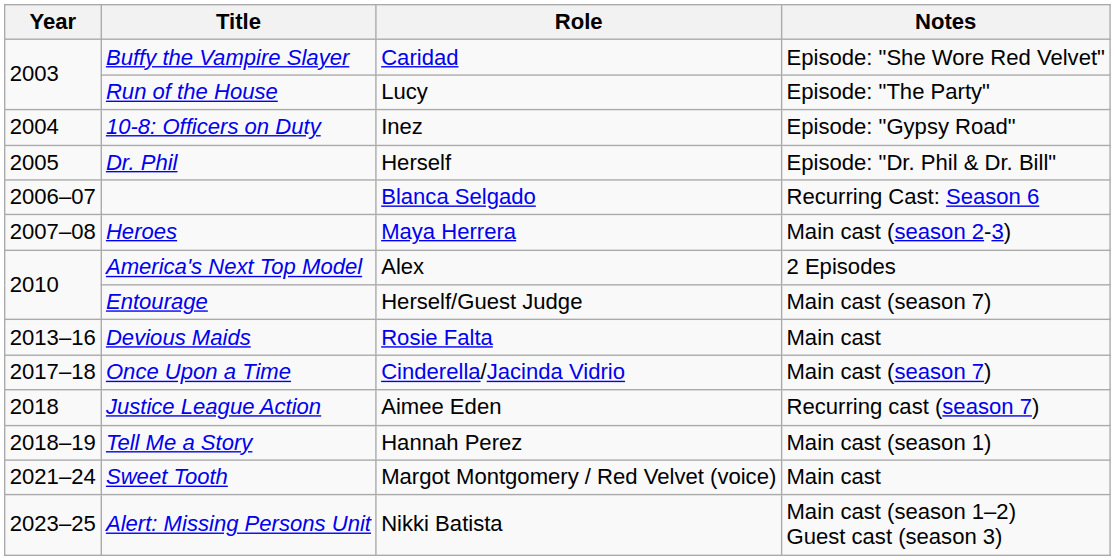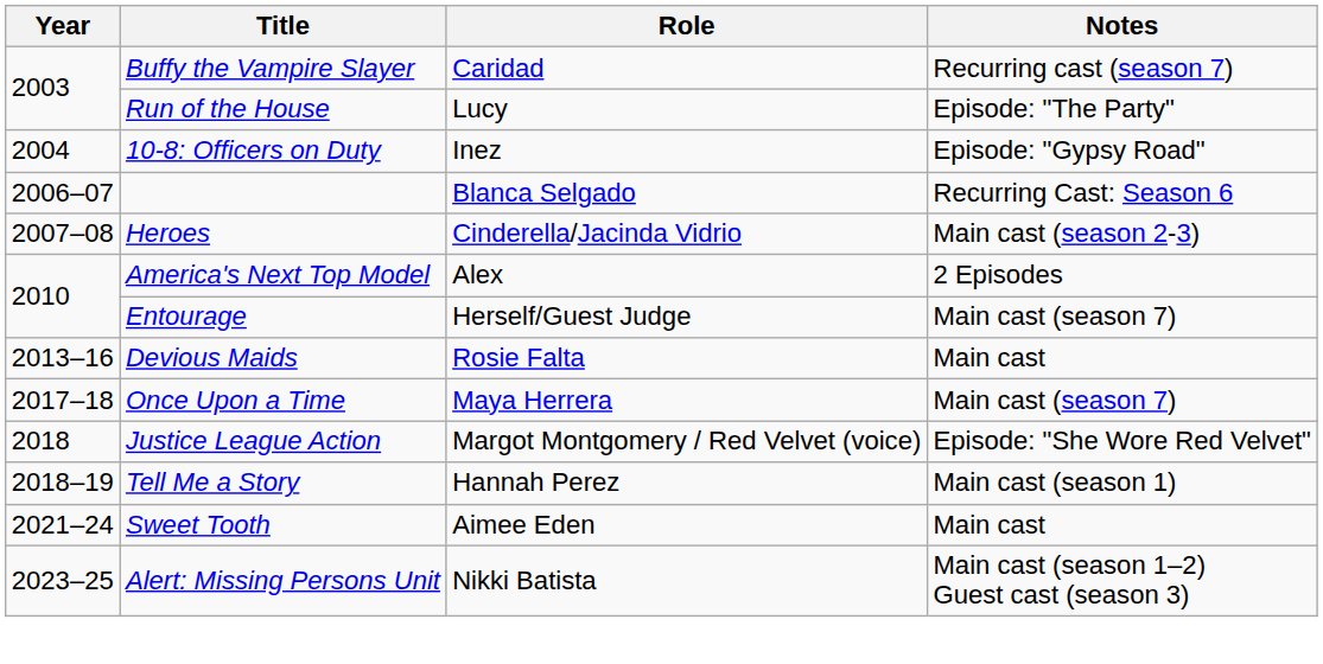 <table class="wikitable sortable">
 <tr>
 <th>Year</th>
 <th>Title</th>
 <th>Role</th>
 <th>Notes</th>
 </tr>
 <tr>
 <td rowspan="2">2003</td>
 <td><em><a href='#'>Buffy the Vampire Slayer</a></em></td>
 <td><a href='#'>Caridad</a></td>
-<td>Episode: "She Wore Red Velvet"</td>
+<td>Recurring cast (<a href='#'>season 7</a>)</td>
 </tr>
 <tr>
 <td><em><a href='#'>Run of the House</a></em></td>
 <td>Lucy</td>
 <td>Episode: "The Party"</td>
 </tr>
 <tr>
 <td>2004</td>
 <td><em><a href='#'>10-8: Officers on Duty</a></em></td>
 <td>Inez</td>
 <td>Episode: "Gypsy Road"</td>
 </tr>
 <tr>
-<td>2005</td>
-<td><em><a href='#'>Dr. Phil</a></em></td>
-<td>Herself</td>
-<td>Episode: "Dr. Phil & Dr. Bill"</td>
-</tr>
-<tr>
 <td>2006–07</td>
 <td><em></em></td>
 <td><a href='#'>Blanca Selgado</a></td>
 <td>Recurring Cast: <a href='#'>Season 6</a></td>
 </tr>
 <tr>
 <td>2007–08</td>
 <td><em><a href='#'>Heroes</a></em></td>
-<td><a href='#'>Maya Herrera</a></td>
+<td><a href='#'>Cinderella</a>/<a href='#'>Jacinda Vidrio</a></td>
 <td>Main cast (<a href='#'>season 2</a>-<a href='#'>3</a>)</td>
 </tr>
 <tr>
 <td rowspan="2">2010</td>
 <td><em><a href='#'>America's Next Top Model</a></em></td>
 <td>Alex</td>
 <td>2 Episodes</td>
 </tr>
 <tr>
 <td><em><a href='#'>Entourage</a></em></td>
 <td>Herself/Guest Judge</td>
 <td>Main cast (season 7)</td>
 </tr>
 <tr>
 <td>2013–16</td>
 <td><em><a href='#'>Devious Maids</a></em></td>
 <td><a href='#'>Rosie Falta</a></td>
 <td>Main cast</td>
 </tr>
 <tr>
 <td>2017–18</td>
 <td><em><a href='#'>Once Upon a Time</a></em></td>
-<td><a href='#'>Cinderella</a>/<a href='#'>Jacinda Vidrio</a></td>
+<td><a href='#'>Maya Herrera</a></td>
 <td>Main cast (<a href='#'>season 7</a>)</td>
 </tr>
 <tr>
 <td>2018</td>
 <td><em><a href='#'>Justice League Action</a></em></td>
-<td>Aimee Eden</td>
-<td>Recurring cast (<a href='#'>season 7</a>)</td>
+<td>Margot Montgomery / Red Velvet (voice)</td>
+<td>Episode: "She Wore Red Velvet"</td>
 </tr>
 <tr>
 <td>2018–19</td>
 <td><em><a href='#'>Tell Me a Story</a></em></td>
 <td>Hannah Perez</td>
 <td>Main cast (season 1)</td>
 </tr>
 <tr>
 <td>2021–24</td>
 <td><em><a href='#'>Sweet Tooth</a></em></td>
-<td>Margot Montgomery / Red Velvet (voice)</td>
+<td>Aimee Eden</td>
 <td>Main cast</td>
 </tr>
 <tr>
 <td>2023–25</td>
 <td><em><a href='#'>Alert: Missing Persons Unit</a></em></td>
 <td>Nikki Batista</td>
 <td>Main cast (season 1–2) <br> Guest cast (season 3)</td>
 </tr>
 </table>
